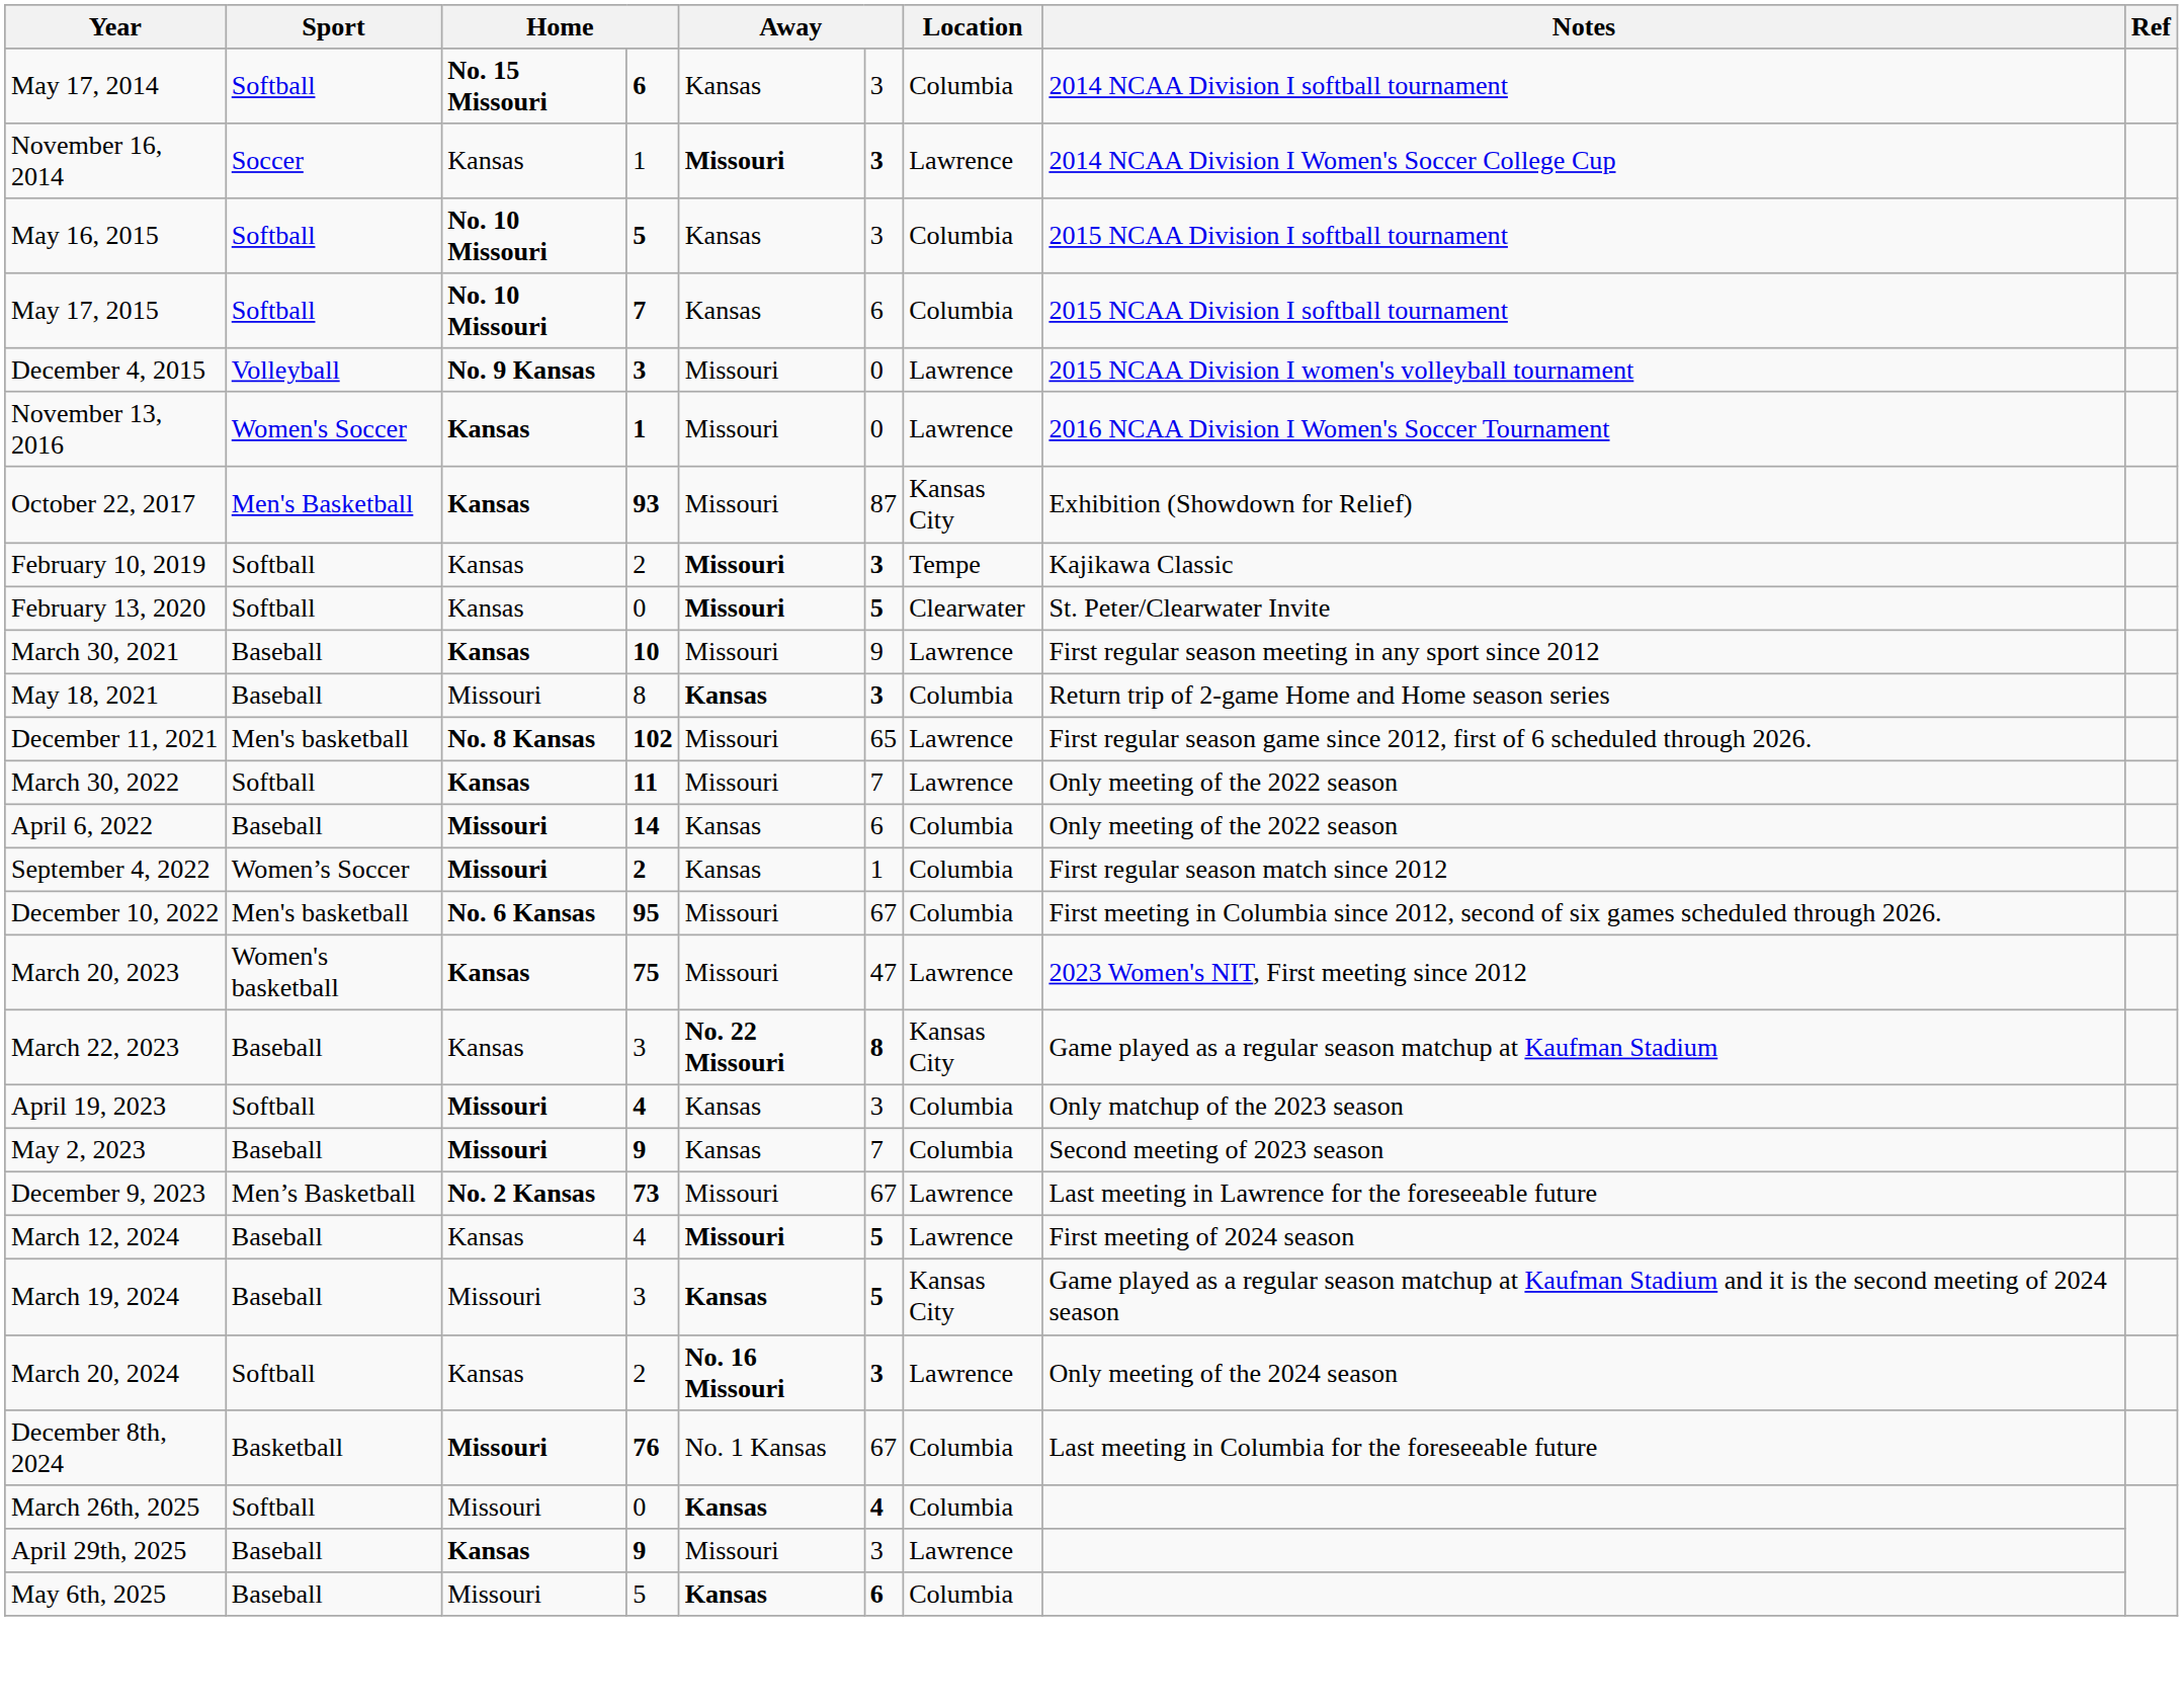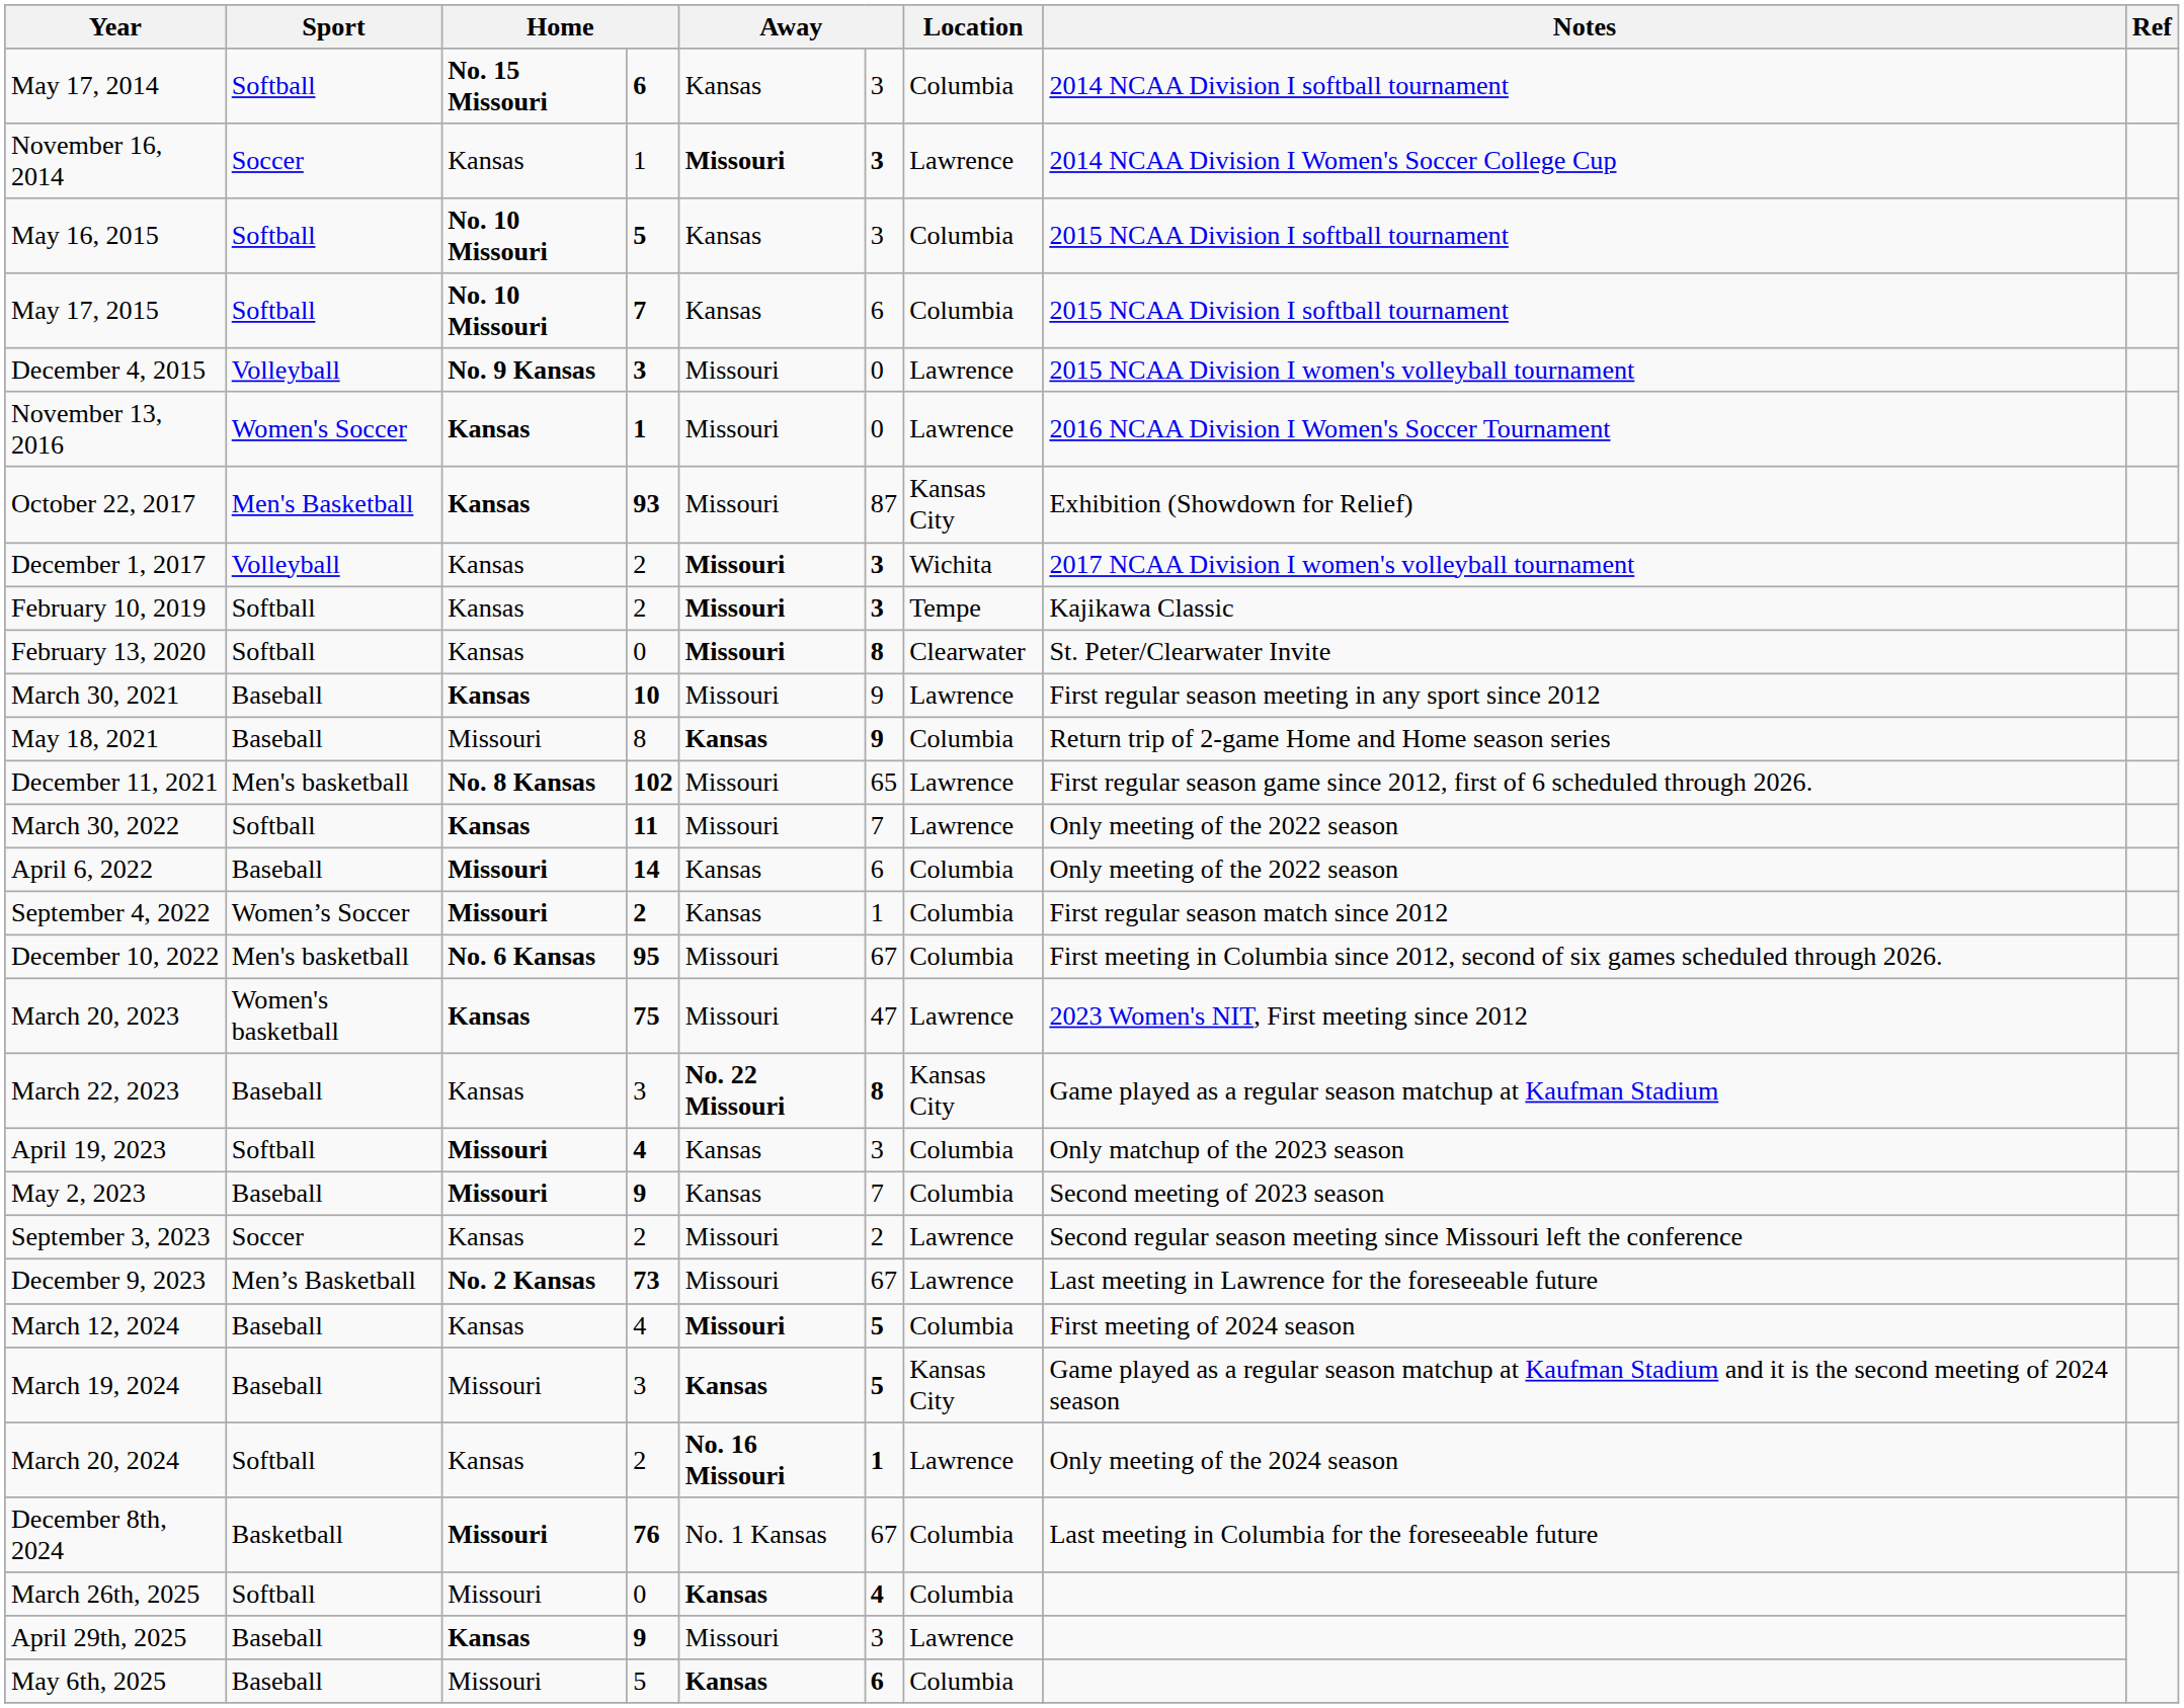 <table class="wikitable" style="font-size:95%">
 <tr>
 <th>Year</th>
 <th>Sport</th>
 <th colspan="2">Home</th>
 <th colspan="2">Away</th>
 <th>Location</th>
 <th>Notes</th>
 <th>Ref</th>
 </tr>
 <tr>
 <td>May 17, 2014</td>
 <td><a href='#'>Softball</a></td>
 <td><strong>No. 15 Missouri</strong></td>
 <td><strong>6</strong></td>
 <td>Kansas</td>
 <td>3</td>
 <td>Columbia</td>
 <td><a href='#'>2014 NCAA Division I softball tournament</a></td>
 <td></td>
 </tr>
 <tr>
 <td>November 16, 2014</td>
 <td><a href='#'>Soccer</a></td>
 <td>Kansas</td>
 <td>1</td>
 <td><strong>Missouri</strong></td>
 <td><strong>3</strong></td>
 <td>Lawrence</td>
 <td><a href='#'>2014 NCAA Division I Women's Soccer College Cup</a></td>
 <td></td>
 </tr>
 <tr>
 <td>May 16, 2015</td>
 <td><a href='#'>Softball</a></td>
 <td><strong>No. 10 Missouri</strong></td>
 <td><strong>5</strong></td>
 <td>Kansas</td>
 <td>3</td>
 <td>Columbia</td>
 <td><a href='#'>2015 NCAA Division I softball tournament</a></td>
 <td></td>
 </tr>
 <tr>
 <td>May 17, 2015</td>
 <td><a href='#'>Softball</a></td>
 <td><strong>No. 10 Missouri</strong></td>
 <td><strong>7</strong></td>
 <td>Kansas</td>
 <td>6</td>
 <td>Columbia</td>
 <td><a href='#'>2015 NCAA Division I softball tournament</a></td>
 <td></td>
 </tr>
 <tr>
 <td>December 4, 2015</td>
 <td><a href='#'>Volleyball</a></td>
 <td><strong>No. 9 Kansas</strong></td>
 <td><strong>3</strong></td>
 <td>Missouri</td>
 <td>0</td>
 <td>Lawrence</td>
 <td><a href='#'>2015 NCAA Division I women's volleyball tournament</a></td>
 <td></td>
 </tr>
 <tr>
 <td>November 13, 2016</td>
 <td><a href='#'>Women's Soccer</a></td>
 <td><strong>Kansas </strong></td>
 <td><strong>1</strong></td>
 <td>Missouri</td>
 <td>0</td>
 <td>Lawrence</td>
 <td><a href='#'>2016 NCAA Division I Women's Soccer Tournament</a></td>
 <td></td>
 </tr>
 <tr>
 <td>October 22, 2017</td>
 <td><a href='#'>Men's Basketball</a></td>
 <td><strong>Kansas</strong></td>
 <td><strong>93</strong></td>
 <td>Missouri</td>
 <td>87</td>
 <td>Kansas City</td>
 <td>Exhibition (Showdown for Relief)</td>
 <td></td>
 </tr>
 <tr>
+<td>December 1, 2017</td>
+<td><a href='#'>Volleyball</a></td>
+<td>Kansas</td>
+<td>2</td>
+<td><strong>Missouri</strong></td>
+<td><strong>3</strong></td>
+<td>Wichita</td>
+<td><a href='#'>2017 NCAA Division I women's volleyball tournament</a></td>
+<td></td>
+</tr>
+<tr>
 <td>February 10, 2019</td>
 <td>Softball</td>
 <td>Kansas</td>
 <td>2</td>
 <td><strong>Missouri</strong></td>
 <td><strong>3</strong></td>
 <td>Tempe</td>
 <td>Kajikawa Classic</td>
 <td></td>
 </tr>
 <tr>
 <td>February 13, 2020</td>
 <td>Softball</td>
 <td>Kansas</td>
 <td>0</td>
 <td><strong>Missouri</strong></td>
-<td><strong>5</strong></td>
+<td><strong>8</strong></td>
 <td>Clearwater</td>
 <td>St. Peter/Clearwater Invite</td>
 <td></td>
 </tr>
 <tr>
 <td>March 30, 2021</td>
 <td>Baseball</td>
 <td><strong>Kansas</strong></td>
 <td><strong>10</strong></td>
 <td>Missouri</td>
 <td>9</td>
 <td>Lawrence</td>
 <td>First regular season meeting in any sport since 2012</td>
 <td></td>
 </tr>
 <tr>
 <td>May 18, 2021</td>
 <td>Baseball</td>
 <td>Missouri</td>
 <td>8</td>
 <td><strong>Kansas</strong></td>
-<td><strong>3</strong></td>
+<td><strong>9</strong></td>
 <td>Columbia</td>
 <td>Return trip of 2-game Home and Home season series</td>
 <td></td>
 </tr>
 <tr>
 <td>December 11, 2021</td>
 <td>Men's basketball</td>
 <td><strong>No. 8 Kansas</strong></td>
 <td><strong>102</strong></td>
 <td>Missouri</td>
 <td>65</td>
 <td>Lawrence</td>
 <td>First regular season game since 2012, first of 6 scheduled through 2026.</td>
 <td></td>
 </tr>
 <tr>
 <td>March 30, 2022</td>
 <td>Softball</td>
 <td><strong>Kansas</strong></td>
 <td><strong>11</strong></td>
 <td>Missouri</td>
 <td>7</td>
 <td>Lawrence</td>
 <td>Only meeting of the 2022 season</td>
 <td></td>
 </tr>
 <tr>
 <td>April 6, 2022</td>
 <td>Baseball</td>
 <td><strong>Missouri</strong></td>
 <td><strong>14</strong></td>
 <td>Kansas</td>
 <td>6</td>
 <td>Columbia</td>
 <td>Only meeting of the 2022 season</td>
 <td></td>
 </tr>
 <tr>
 <td>September 4, 2022</td>
 <td>Women’s Soccer</td>
 <td><strong>Missouri</strong></td>
 <td><strong>2</strong></td>
 <td>Kansas</td>
 <td>1</td>
 <td>Columbia</td>
 <td>First regular season match since 2012</td>
 <td></td>
 </tr>
 <tr>
 <td>December 10, 2022</td>
 <td>Men's basketball</td>
 <td><strong>No. 6 Kansas</strong></td>
 <td><strong>95</strong></td>
 <td>Missouri</td>
 <td>67</td>
 <td>Columbia</td>
 <td>First meeting in Columbia since 2012, second of six games scheduled through 2026.</td>
 <td></td>
 </tr>
 <tr>
 <td>March 20, 2023</td>
 <td>Women's basketball</td>
 <td><strong>Kansas</strong></td>
 <td><strong>75</strong></td>
 <td>Missouri</td>
 <td>47</td>
 <td>Lawrence</td>
 <td><a href='#'>2023 Women's NIT</a>, First meeting since 2012</td>
 <td></td>
 </tr>
 <tr>
 <td>March 22, 2023</td>
 <td>Baseball</td>
 <td>Kansas</td>
 <td>3</td>
 <td><strong>No. 22 Missouri</strong></td>
 <td><strong>8</strong></td>
 <td>Kansas City</td>
 <td>Game played as a regular season matchup at <a href='#'>Kaufman Stadium</a></td>
 <td></td>
 </tr>
 <tr>
 <td>April 19, 2023</td>
 <td>Softball</td>
 <td><strong>Missouri</strong></td>
 <td><strong>4</strong></td>
 <td>Kansas</td>
 <td>3</td>
 <td>Columbia</td>
 <td>Only matchup of the 2023 season</td>
 <td></td>
 </tr>
 <tr>
 <td>May 2, 2023</td>
 <td>Baseball</td>
 <td><strong>Missouri</strong></td>
 <td><strong>9</strong></td>
 <td>Kansas</td>
 <td>7</td>
 <td>Columbia</td>
 <td>Second meeting of 2023 season</td>
 <td></td>
 </tr>
 <tr>
+<td>September 3, 2023</td>
+<td>Soccer</td>
+<td>Kansas</td>
+<td>2</td>
+<td>Missouri</td>
+<td>2</td>
+<td>Lawrence</td>
+<td>Second regular season meeting since Missouri left the conference</td>
+<td></td>
+</tr>
+<tr>
 <td>December 9, 2023</td>
 <td>Men’s Basketball</td>
 <td><strong>No. 2 Kansas</strong></td>
 <td><strong>73</strong></td>
 <td>Missouri</td>
 <td>67</td>
 <td>Lawrence</td>
 <td>Last meeting in Lawrence for the foreseeable future</td>
 <td></td>
 </tr>
 <tr>
 <td>March 12, 2024</td>
 <td>Baseball</td>
 <td>Kansas</td>
 <td>4</td>
 <td><strong>Missouri</strong></td>
 <td><strong>5</strong></td>
-<td>Lawrence</td>
+<td>Columbia</td>
 <td>First meeting of 2024 season</td>
 <td></td>
 </tr>
 <tr>
 <td>March 19, 2024</td>
 <td>Baseball</td>
 <td>Missouri</td>
 <td>3</td>
 <td><strong>Kansas</strong></td>
 <td><strong>5</strong></td>
 <td>Kansas City</td>
 <td>Game played as a regular season matchup at <a href='#'>Kaufman Stadium</a> and it is the second meeting of 2024 season</td>
 <td></td>
 </tr>
 <tr>
 <td>March 20, 2024</td>
 <td>Softball</td>
 <td>Kansas</td>
 <td>2</td>
 <td><strong>No. 16 Missouri</strong></td>
-<td><strong>3</strong></td>
+<td><strong>1</strong></td>
 <td>Lawrence</td>
 <td>Only meeting of the 2024 season</td>
 <td></td>
 </tr>
 <tr>
 <td>December 8th, 2024</td>
 <td>Basketball</td>
 <td><strong>Missouri</strong></td>
 <td><strong>76</strong></td>
 <td>No. 1 Kansas</td>
 <td>67</td>
 <td>Columbia</td>
 <td>Last meeting in Columbia for the foreseeable future</td>
 <td></td>
 </tr>
 <tr>
 <td>March 26th, 2025</td>
 <td>Softball</td>
 <td>Missouri</td>
 <td>0</td>
 <td><strong>Kansas</strong></td>
 <td><strong>4</strong></td>
 <td>Columbia</td>
 <td></td>
 </tr>
 <tr>
 <td>April 29th, 2025</td>
 <td>Baseball</td>
 <td><strong>Kansas</strong></td>
 <td><strong>9</strong></td>
 <td>Missouri</td>
 <td>3</td>
 <td>Lawrence</td>
 <td></td>
 </tr>
 <tr>
 <td>May 6th, 2025</td>
 <td>Baseball</td>
 <td>Missouri</td>
 <td>5</td>
 <td><strong>Kansas</strong></td>
 <td><strong>6</strong></td>
 <td>Columbia</td>
 <td></td>
 </tr>
 </table>
